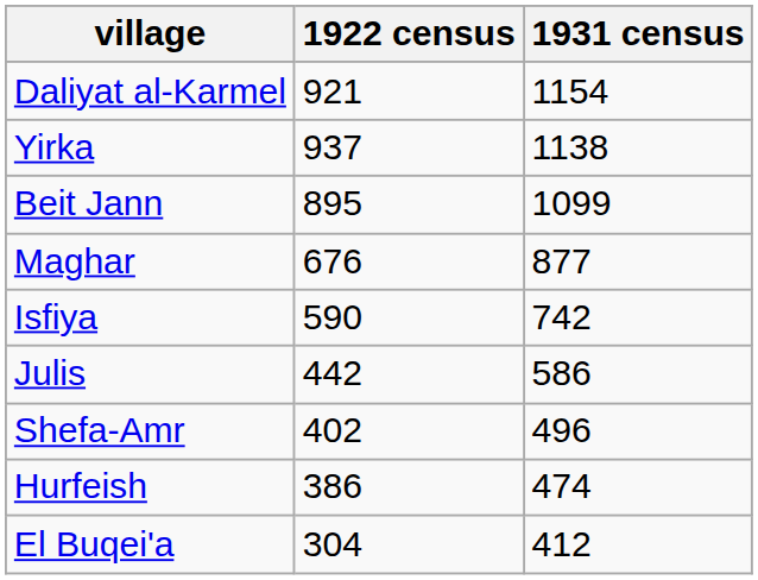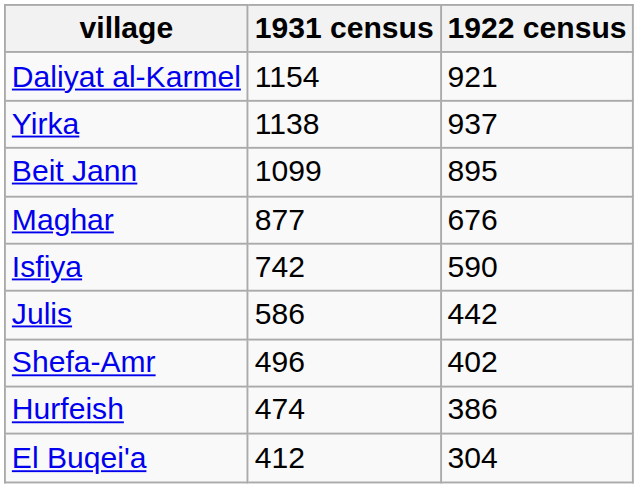 <table class=wikitable>
 <tr>
 <th>village</th>
+<th>1931 census</th>
 <th>1922 census</th>
-<th>1931 census</th>
 </tr>
 <tr>
 <td><a href='#'>Daliyat al-Karmel</a></td>
+<td>1154</td>
 <td>921</td>
-<td>1154</td>
 </tr>
 <tr>
 <td><a href='#'>Yirka</a></td>
+<td>1138</td>
 <td>937</td>
-<td>1138</td>
 </tr>
 <tr>
 <td><a href='#'>Beit Jann</a></td>
+<td>1099</td>
 <td>895</td>
-<td>1099</td>
 </tr>
 <tr>
 <td><a href='#'>Maghar</a></td>
+<td>877</td>
 <td>676</td>
-<td>877</td>
 </tr>
 <tr>
 <td><a href='#'>Isfiya</a></td>
+<td>742</td>
 <td>590</td>
-<td>742</td>
 </tr>
 <tr>
 <td><a href='#'>Julis</a></td>
+<td>586</td>
 <td>442</td>
-<td>586</td>
 </tr>
 <tr>
 <td><a href='#'>Shefa-Amr</a></td>
+<td>496</td>
 <td>402</td>
-<td>496</td>
 </tr>
 <tr>
 <td><a href='#'>Hurfeish</a></td>
+<td>474</td>
 <td>386</td>
-<td>474</td>
 </tr>
 <tr>
 <td><a href='#'>El Buqei'a</a></td>
+<td>412</td>
 <td>304</td>
-<td>412</td>
 </tr>
 </table>
